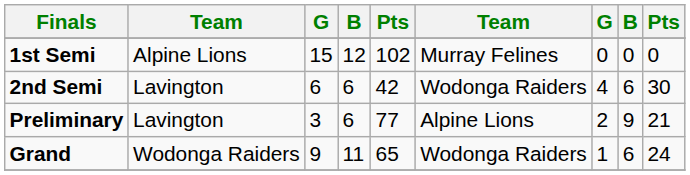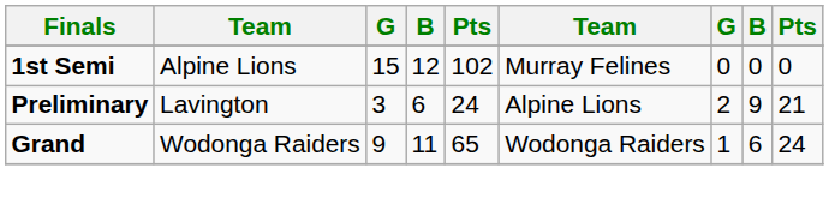 <table style="font-size: 90%; text-align: left;" class="wikitable">
 <tr>
 <th style="color:green">Finals</th>
 <th style="color:green">Team</th>
 <th style="color:green">G</th>
 <th style="color:green">B</th>
 <th style="color:green">Pts</th>
 <th style="color:green">Team</th>
 <th style="color:green">G</th>
 <th style="color:green">B</th>
 <th style="color:green">Pts</th>
 </tr>
 <tr>
 </tr>
 <tr>
 </tr>
 <tr>
 <td><strong>1st Semi</strong></td>
 <td>Alpine Lions</td>
 <td>15</td>
 <td>12</td>
 <td>102</td>
 <td>Murray Felines</td>
 <td>0</td>
 <td>0</td>
 <td>0</td>
 </tr>
 <tr>
-<td><strong>2nd Semi</strong></td>
-<td>Lavington</td>
-<td>6</td>
-<td>6</td>
-<td>42</td>
-<td>Wodonga Raiders</td>
-<td>4</td>
-<td>6</td>
-<td>30</td>
-</tr>
-<tr>
 <td><strong>Preliminary</strong></td>
 <td>Lavington</td>
 <td>3</td>
 <td>6</td>
-<td>77</td>
+<td>24</td>
 <td>Alpine Lions</td>
 <td>2</td>
 <td>9</td>
 <td>21</td>
 </tr>
 <tr>
 <td><strong>Grand</strong></td>
 <td>Wodonga Raiders</td>
 <td>9</td>
 <td>11</td>
 <td>65</td>
 <td>Wodonga Raiders</td>
 <td>1</td>
 <td>6</td>
 <td>24</td>
 </tr>
 <tr>
 </tr>
 </table>
